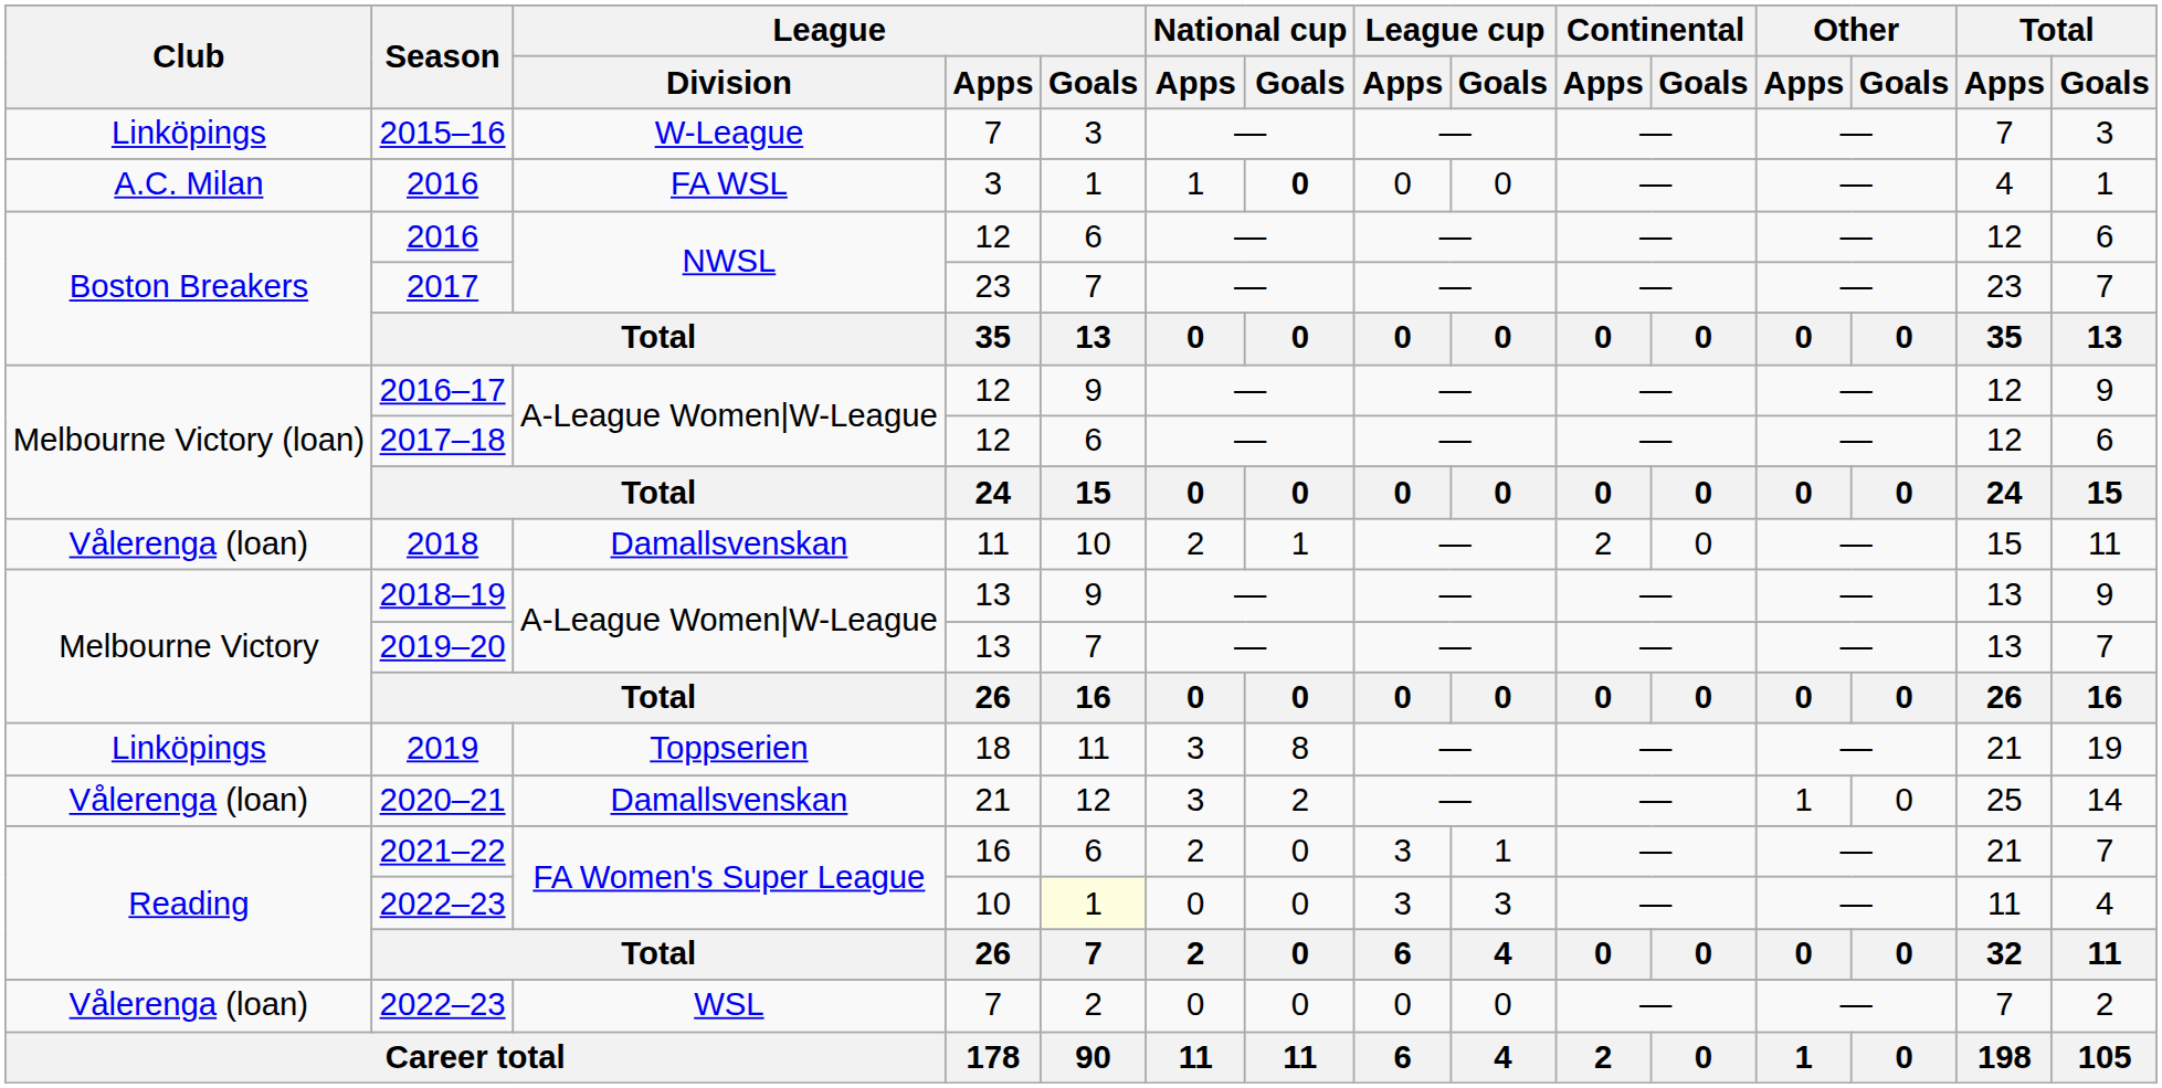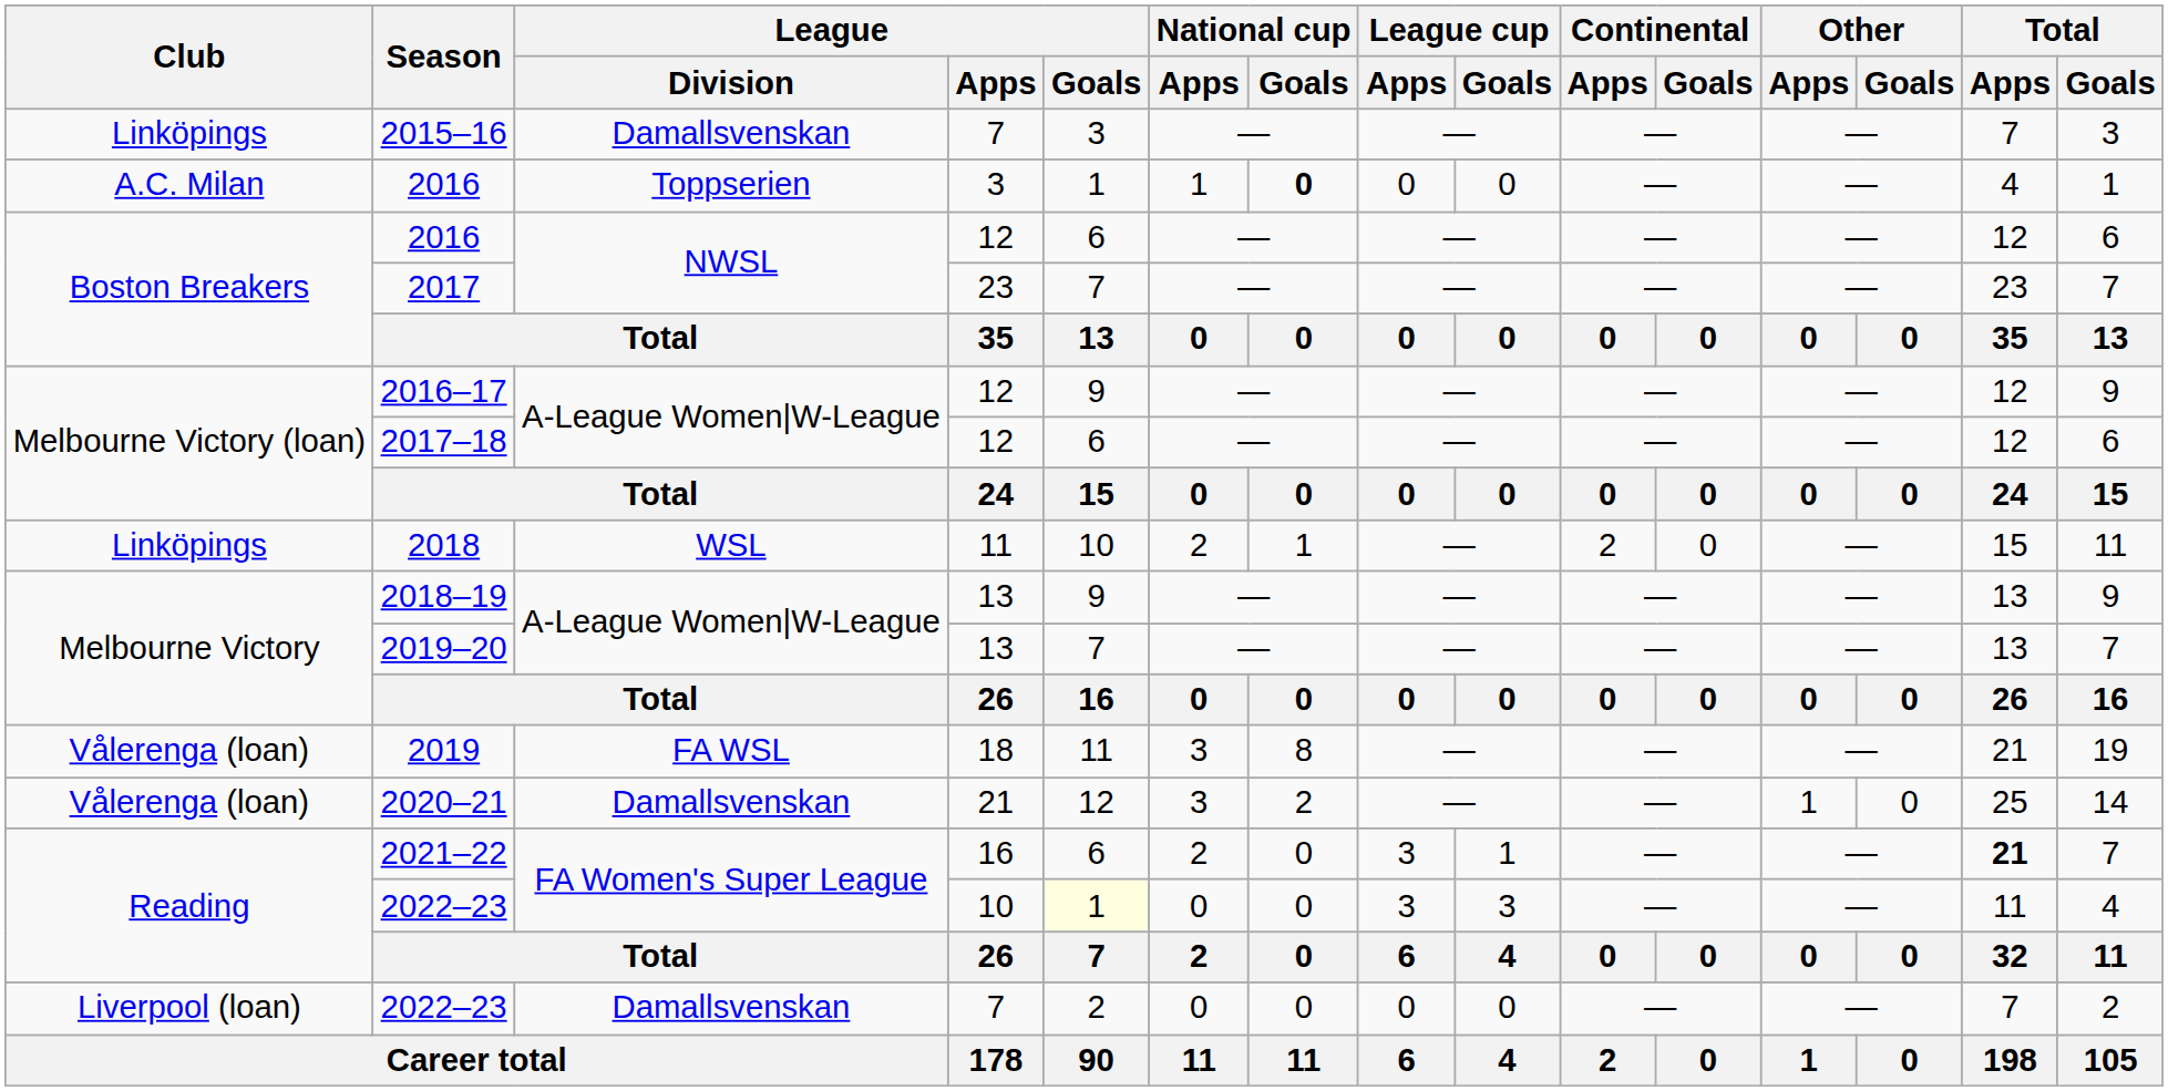 <table class="wikitable" style="text-align:center">
 <tr>
 <th rowspan="2">Club</th>
 <th rowspan="2">Season</th>
 <th colspan="3">League</th>
 <th colspan="2">National cup</th>
 <th colspan="2">League cup</th>
 <th colspan="2">Continental</th>
 <th colspan="2">Other</th>
 <th colspan="2">Total</th>
 </tr>
 <tr>
 <th>Division</th>
 <th>Apps</th>
 <th>Goals</th>
 <th>Apps</th>
 <th>Goals</th>
 <th>Apps</th>
 <th>Goals</th>
 <th>Apps</th>
 <th>Goals</th>
 <th>Apps</th>
 <th>Goals</th>
 <th>Apps</th>
 <th>Goals</th>
 </tr>
 <tr>
 <td><a href='#'>Linköpings</a></td>
 <td><a href='#'>2015–16</a></td>
-<td><a href='#'>W-League</a></td>
+<td><a href='#'>Damallsvenskan</a></td>
 <td>7</td>
 <td>3</td>
 <td colspan="2">—</td>
 <td colspan="2">—</td>
 <td colspan="2">—</td>
 <td colspan="2">—</td>
 <td>7</td>
 <td>3</td>
 </tr>
 <tr>
 <td><a href='#'>A.C. Milan</a></td>
 <td><a href='#'>2016</a></td>
-<td><a href='#'>FA WSL</a></td>
+<td><a href='#'>Toppserien</a></td>
 <td>3</td>
 <td>1</td>
 <td>1</td>
 <td><strong>0</strong></td>
 <td>0</td>
 <td>0</td>
 <td colspan="2">—</td>
 <td colspan="2">—</td>
 <td>4</td>
 <td>1</td>
 </tr>
 <tr>
 <td rowspan="3"><a href='#'>Boston Breakers</a></td>
 <td><a href='#'>2016</a></td>
 <td rowspan="2"><a href='#'>NWSL</a></td>
 <td>12</td>
 <td>6</td>
 <td colspan="2">—</td>
 <td colspan="2">—</td>
 <td colspan="2">—</td>
 <td colspan="2">—</td>
 <td>12</td>
 <td>6</td>
 </tr>
 <tr>
 <td><a href='#'>2017</a></td>
 <td>23</td>
 <td>7</td>
 <td colspan="2">—</td>
 <td colspan="2">—</td>
 <td colspan="2">—</td>
 <td colspan="2">—</td>
 <td>23</td>
 <td>7</td>
 </tr>
 <tr>
 <th colspan="2">Total</th>
 <th>35</th>
 <th>13</th>
 <th>0</th>
 <th>0</th>
 <th>0</th>
 <th>0</th>
 <th>0</th>
 <th>0</th>
 <th>0</th>
 <th>0</th>
 <th>35</th>
 <th>13</th>
 </tr>
 <tr>
 <td rowspan="3">Melbourne Victory (loan)</td>
 <td><a href='#'>2016–17</a></td>
 <td rowspan="2">A-League Women|W-League</td>
 <td>12</td>
 <td>9</td>
 <td colspan="2">—</td>
 <td colspan="2">—</td>
 <td colspan="2">—</td>
 <td colspan="2">—</td>
 <td>12</td>
 <td>9</td>
 </tr>
 <tr>
 <td><a href='#'>2017–18</a></td>
 <td>12</td>
 <td>6</td>
 <td colspan="2">—</td>
 <td colspan="2">—</td>
 <td colspan="2">—</td>
 <td colspan="2">—</td>
 <td>12</td>
 <td>6</td>
 </tr>
 <tr>
 <th colspan="2">Total</th>
 <th>24</th>
 <th>15</th>
 <th>0</th>
 <th>0</th>
 <th>0</th>
 <th>0</th>
 <th>0</th>
 <th>0</th>
 <th>0</th>
 <th>0</th>
 <th>24</th>
 <th>15</th>
 </tr>
 <tr>
-<td><a href='#'>Vålerenga</a> (loan)</td>
+<td><a href='#'>Linköpings</a></td>
 <td><a href='#'>2018</a></td>
-<td><a href='#'>Damallsvenskan</a></td>
+<td><a href='#'>WSL</a></td>
 <td>11</td>
 <td>10</td>
 <td>2</td>
 <td>1</td>
 <td colspan="2">—</td>
 <td>2</td>
 <td>0</td>
 <td colspan="2">—</td>
 <td>15</td>
 <td>11</td>
 </tr>
 <tr>
 <td rowspan="3">Melbourne Victory</td>
 <td><a href='#'>2018–19</a></td>
 <td rowspan="2">A-League Women|W-League</td>
 <td>13</td>
 <td>9</td>
 <td colspan="2">—</td>
 <td colspan="2">—</td>
 <td colspan="2">—</td>
 <td colspan="2">—</td>
 <td>13</td>
 <td>9</td>
 </tr>
 <tr>
 <td><a href='#'>2019–20</a></td>
 <td>13</td>
 <td>7</td>
 <td colspan="2">—</td>
 <td colspan="2">—</td>
 <td colspan="2">—</td>
 <td colspan="2">—</td>
 <td>13</td>
 <td>7</td>
 </tr>
 <tr>
 <th colspan="2">Total</th>
 <th>26</th>
 <th>16</th>
 <th>0</th>
 <th>0</th>
 <th>0</th>
 <th>0</th>
 <th>0</th>
 <th>0</th>
 <th>0</th>
 <th>0</th>
 <th>26</th>
 <th>16</th>
 </tr>
 <tr>
-<td><a href='#'>Linköpings</a></td>
+<td><a href='#'>Vålerenga</a> (loan)</td>
 <td><a href='#'>2019</a></td>
-<td><a href='#'>Toppserien</a></td>
+<td><a href='#'>FA WSL</a></td>
 <td>18</td>
 <td>11</td>
 <td>3</td>
 <td>8</td>
 <td colspan="2">—</td>
 <td colspan="2">—</td>
 <td colspan="2">—</td>
 <td>21</td>
 <td>19</td>
 </tr>
 <tr>
 <td><a href='#'>Vålerenga</a> (loan)</td>
 <td><a href='#'>2020–21</a></td>
 <td><a href='#'>Damallsvenskan</a></td>
 <td>21</td>
 <td>12</td>
 <td>3</td>
 <td>2</td>
 <td colspan="2">—</td>
 <td colspan="2">—</td>
 <td>1</td>
 <td>0</td>
 <td>25</td>
 <td>14</td>
 </tr>
 <tr>
 <td rowspan="3"><a href='#'>Reading</a></td>
 <td><a href='#'>2021–22</a></td>
 <td rowspan="2"><a href='#'>FA Women's Super League</a></td>
 <td>16</td>
 <td>6</td>
 <td>2</td>
 <td>0</td>
 <td>3</td>
 <td>1</td>
 <td colspan="2">—</td>
 <td colspan="2">—</td>
-<td>21</td>
+<td><strong>21</strong></td>
 <td>7</td>
 </tr>
 <tr>
 <td><a href='#'>2022–23</a></td>
 <td>10</td>
 <td style="background: lightyellow;">1</td>
 <td>0</td>
 <td>0</td>
 <td>3</td>
 <td>3</td>
 <td colspan="2">—</td>
 <td colspan="2">—</td>
 <td>11</td>
 <td>4</td>
 </tr>
 <tr>
 <th colspan="2">Total</th>
 <th>26</th>
 <th>7</th>
 <th>2</th>
 <th>0</th>
 <th>6</th>
 <th>4</th>
 <th>0</th>
 <th>0</th>
 <th>0</th>
 <th>0</th>
 <th>32</th>
 <th>11</th>
 </tr>
 <tr>
-<td><a href='#'>Vålerenga</a> (loan)</td>
+<td><a href='#'>Liverpool</a> (loan)</td>
 <td><a href='#'>2022–23</a></td>
-<td><a href='#'>WSL</a></td>
+<td><a href='#'>Damallsvenskan</a></td>
 <td>7</td>
 <td>2</td>
 <td>0</td>
 <td>0</td>
 <td>0</td>
 <td>0</td>
 <td colspan="2">—</td>
 <td colspan="2">—</td>
 <td>7</td>
 <td>2</td>
 </tr>
 <tr>
 <th colspan="3">Career total</th>
 <th>178</th>
 <th>90</th>
 <th>11</th>
 <th>11</th>
 <th>6</th>
 <th>4</th>
 <th>2</th>
 <th>0</th>
 <th>1</th>
 <th>0</th>
 <th>198</th>
 <th>105</th>
 </tr>
 </table>
